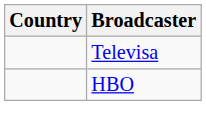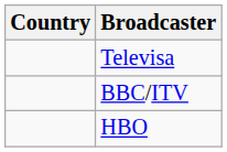 <table class="wikitable">
 <tr>
 <th align=center>Country</th>
 <th align=center>Broadcaster</th>
 </tr>
 <tr>
 <td></td>
 <td><a href='#'>Televisa</a></td>
 </tr>
 <tr>
 <td></td>
+<td><a href='#'>BBC</a>/<a href='#'>ITV</a></td>
+</tr>
+<tr>
+<td></td>
 <td><a href='#'>HBO</a></td>
 </tr>
 </table>
